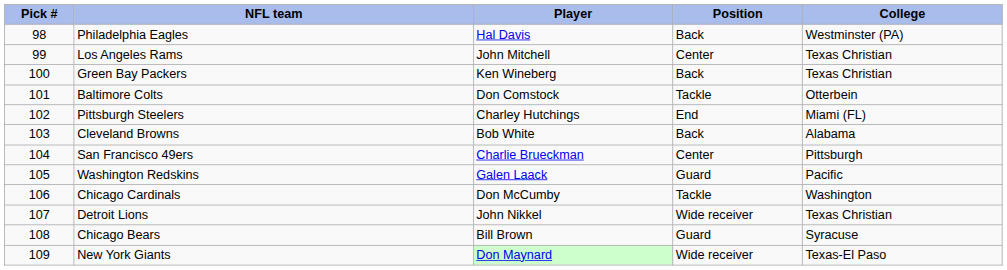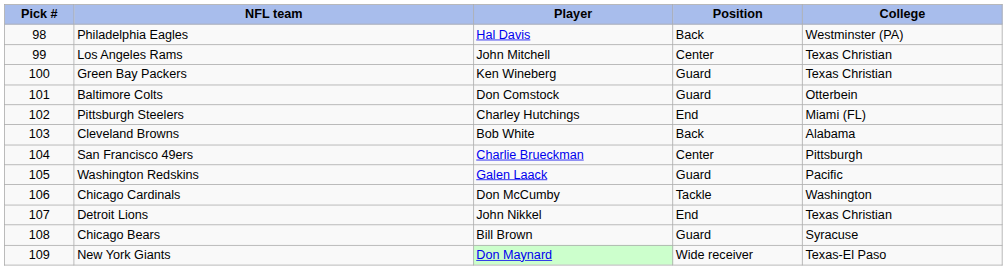 <table class="wikitable sortable sortable" style="width: 100%">
 <tr>
 <th style="background:#A8BDEC;" width=7%>Pick #</th>
 <th width=40% style="background:#A8BDEC;">NFL team</th>
 <th width=20% style="background:#A8BDEC;">Player</th>
 <th width=13% style="background:#A8BDEC;">Position</th>
 <th style="background:#A8BDEC;">College</th>
 </tr>
 <tr>
 <td align=center>98</td>
 <td>Philadelphia Eagles</td>
 <td><a href='#'>Hal Davis</a></td>
 <td>Back</td>
 <td>Westminster (PA)</td>
 </tr>
 <tr>
 <td align=center>99</td>
 <td>Los Angeles Rams</td>
 <td>John Mitchell</td>
 <td>Center</td>
 <td>Texas Christian</td>
 </tr>
 <tr>
 <td align=center>100</td>
 <td>Green Bay Packers</td>
 <td>Ken Wineberg</td>
-<td>Back</td>
+<td>Guard</td>
 <td>Texas Christian</td>
 </tr>
 <tr>
 <td align=center>101</td>
 <td>Baltimore Colts</td>
 <td>Don Comstock</td>
-<td>Tackle</td>
+<td>Guard</td>
 <td>Otterbein</td>
 </tr>
 <tr>
 <td align=center>102</td>
 <td>Pittsburgh Steelers</td>
 <td>Charley Hutchings</td>
 <td>End</td>
 <td>Miami (FL)</td>
 </tr>
 <tr>
 <td align=center>103</td>
 <td>Cleveland Browns</td>
 <td>Bob White</td>
 <td>Back</td>
 <td>Alabama</td>
 </tr>
 <tr>
 <td align=center>104</td>
 <td>San Francisco 49ers</td>
 <td><a href='#'>Charlie Brueckman</a></td>
 <td>Center</td>
 <td>Pittsburgh</td>
 </tr>
 <tr>
 <td align=center>105</td>
 <td>Washington Redskins</td>
 <td><a href='#'>Galen Laack</a></td>
 <td>Guard</td>
 <td>Pacific</td>
 </tr>
 <tr>
 <td align=center>106</td>
 <td>Chicago Cardinals</td>
 <td>Don McCumby</td>
 <td>Tackle</td>
 <td>Washington</td>
 </tr>
 <tr>
 <td align=center>107</td>
 <td>Detroit Lions</td>
 <td>John Nikkel</td>
-<td>Wide receiver</td>
+<td>End</td>
 <td>Texas Christian</td>
 </tr>
 <tr>
 <td align=center>108</td>
 <td>Chicago Bears</td>
 <td>Bill Brown</td>
 <td>Guard</td>
 <td>Syracuse</td>
 </tr>
 <tr>
 <td align=center>109</td>
 <td>New York Giants</td>
 <td bgcolor="#CCFFCC"><a href='#'>Don Maynard</a></td>
 <td>Wide receiver</td>
 <td>Texas-El Paso</td>
 </tr>
 </table>
